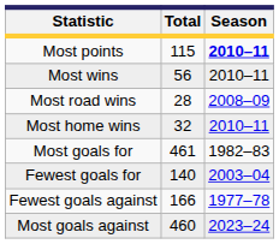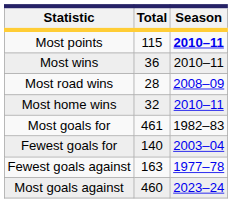 <table class="wikitable" style="float:left; text-align: center; margin-right:1em">
 <tr style="border-top:#262266 5px solid; border-bottom:#FFCD36 5px solid;">
 <th>Statistic</th>
 <th>Total</th>
 <th>Season</th>
 </tr>
 <tr>
 <td>Most points</td>
 <td>115</td>
 <td><strong><a href='#'>2010–11</a></strong></td>
 </tr>
 <tr align="center" bgcolor="#eeeeee">
 <td>Most wins</td>
-<td>56</td>
+<td>36</td>
 <td>2010–11</td>
 </tr>
 <tr>
 <td>Most road wins</td>
 <td>28</td>
 <td><a href='#'>2008–09</a></td>
 </tr>
 <tr align="center" bgcolor="#eeeeee">
 <td>Most home wins</td>
 <td>32</td>
 <td><a href='#'>2010–11</a></td>
 </tr>
 <tr>
 <td>Most goals for</td>
 <td>461</td>
 <td>1982–83</td>
 </tr>
 <tr align="center" bgcolor="#eeeeee">
 <td>Fewest goals for</td>
 <td>140</td>
 <td><a href='#'>2003–04</a></td>
 </tr>
 <tr>
 <td>Fewest goals against</td>
-<td>166</td>
+<td>163</td>
 <td><a href='#'>1977–78</a></td>
 </tr>
 <tr align="center" bgcolor="#eeeeee">
 <td>Most goals against</td>
 <td>460</td>
 <td><a href='#'>2023–24</a></td>
 </tr>
 </table>
